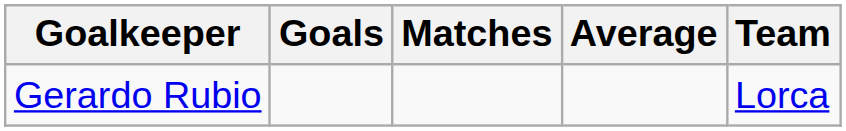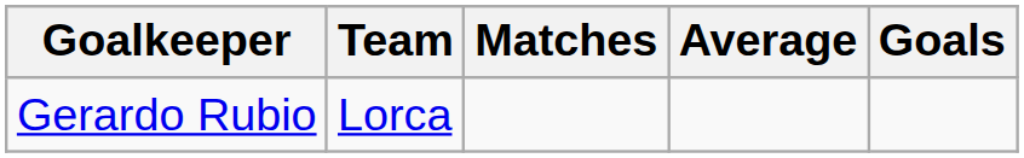 <table class="wikitable sortable" class="wikitable">
 <tr style="background:#ccc; text-align:center;">
 <th>Goalkeeper</th>
-<th>Goals</th>
+<th>Team</th>
 <th>Matches</th>
 <th>Average</th>
-<th>Team</th>
+<th>Goals</th>
 </tr>
 <tr>
 <td> <a href='#'>Gerardo Rubio</a></td>
+<td><a href='#'>Lorca</a></td>
 <td></td>
 <td></td>
 <td></td>
-<td><a href='#'>Lorca</a></td>
 </tr>
 </table>
